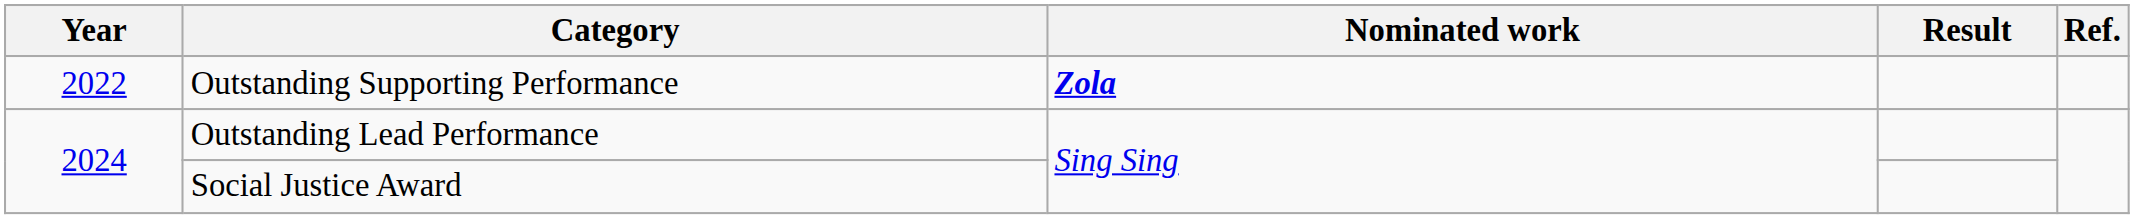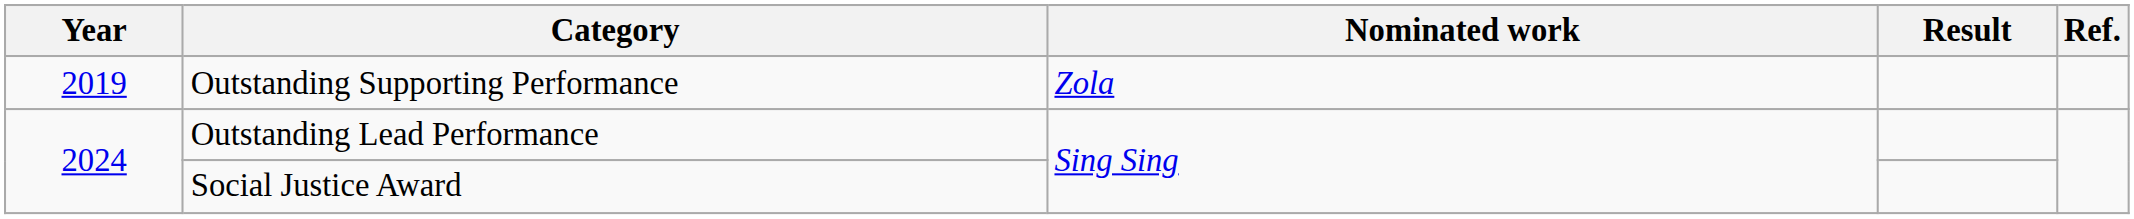 <table class=wikitable>
 <tr>
 <th scope="col" style="width:5em;">Year</th>
 <th scope="col" style="width:26em;">Category</th>
 <th scope="col" style="width:25em;">Nominated work</th>
 <th scope="col" style="width:5em;">Result</th>
 <th>Ref.</th>
 </tr>
 <tr>
-<td style="text-align:center;"><a href='#'>2022</a></td>
+<td style="text-align:center;"><a href='#'>2019</a></td>
 <td>Outstanding Supporting Performance</td>
-<td><strong><em><a href='#'>Zola</a></em></strong></td>
+<td><em><a href='#'>Zola</a></em></td>
 <td></td>
 <td></td>
 </tr>
 <tr>
 <td style="text-align:center;", rowspan="2"><a href='#'>2024</a></td>
 <td>Outstanding Lead Performance</td>
 <td rowspan="2"><em><a href='#'>Sing Sing</a></em></td>
 <td></td>
 <td rowspan="2"></td>
 </tr>
 <tr>
 <td>Social Justice Award</td>
 <td></td>
 </tr>
 </table>
